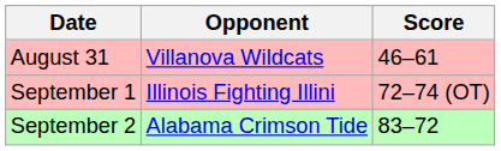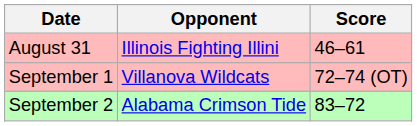 <table class="wikitable">
 <tr>
 <th>Date</th>
 <th>Opponent</th>
 <th>Score</th>
 </tr>
 <tr bgcolor="#ffbbbb">
 <td>August 31</td>
-<td><a href='#'>Villanova Wildcats</a></td>
+<td><a href='#'>Illinois Fighting Illini</a></td>
 <td>46–61</td>
 </tr>
 <tr bgcolor="#ffbbbb">
 <td>September 1</td>
-<td><a href='#'>Illinois Fighting Illini</a></td>
+<td><a href='#'>Villanova Wildcats</a></td>
 <td>72–74 (OT)</td>
 </tr>
 <tr bgcolor="#bbffbb">
 <td>September 2</td>
 <td><a href='#'>Alabama Crimson Tide</a></td>
 <td>83–72</td>
 </tr>
 </table>
